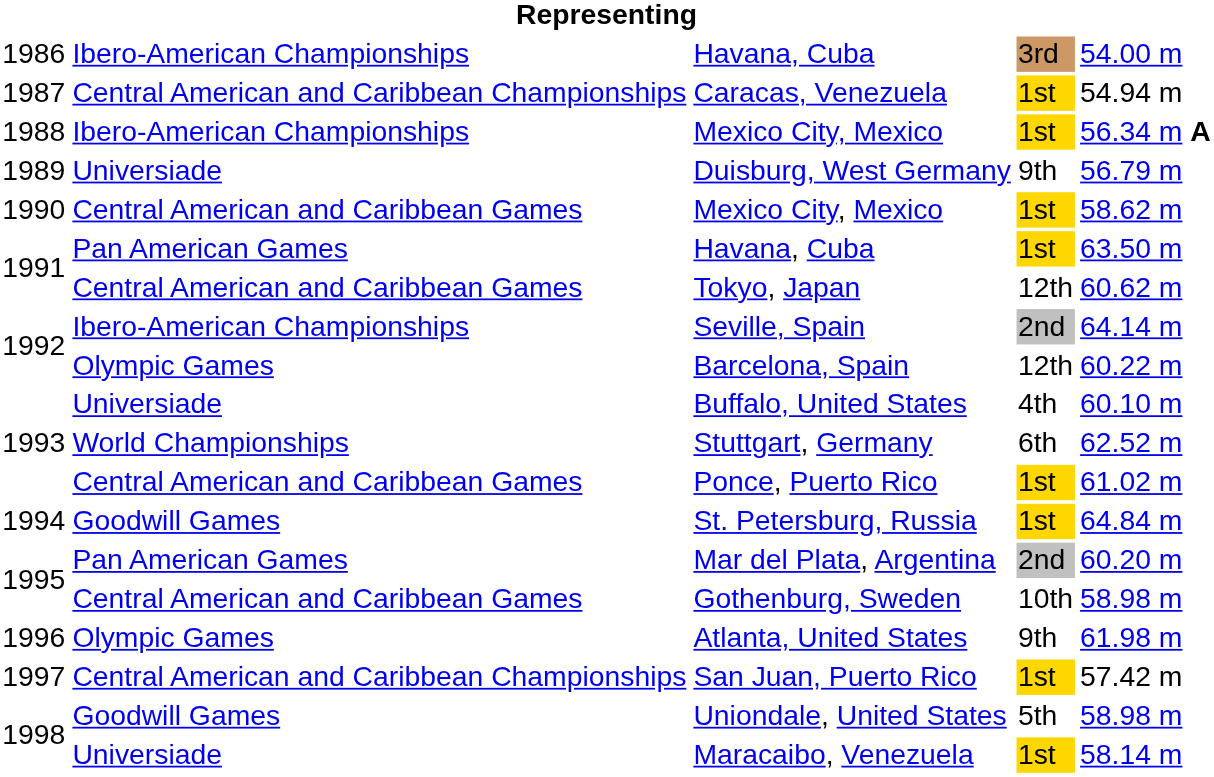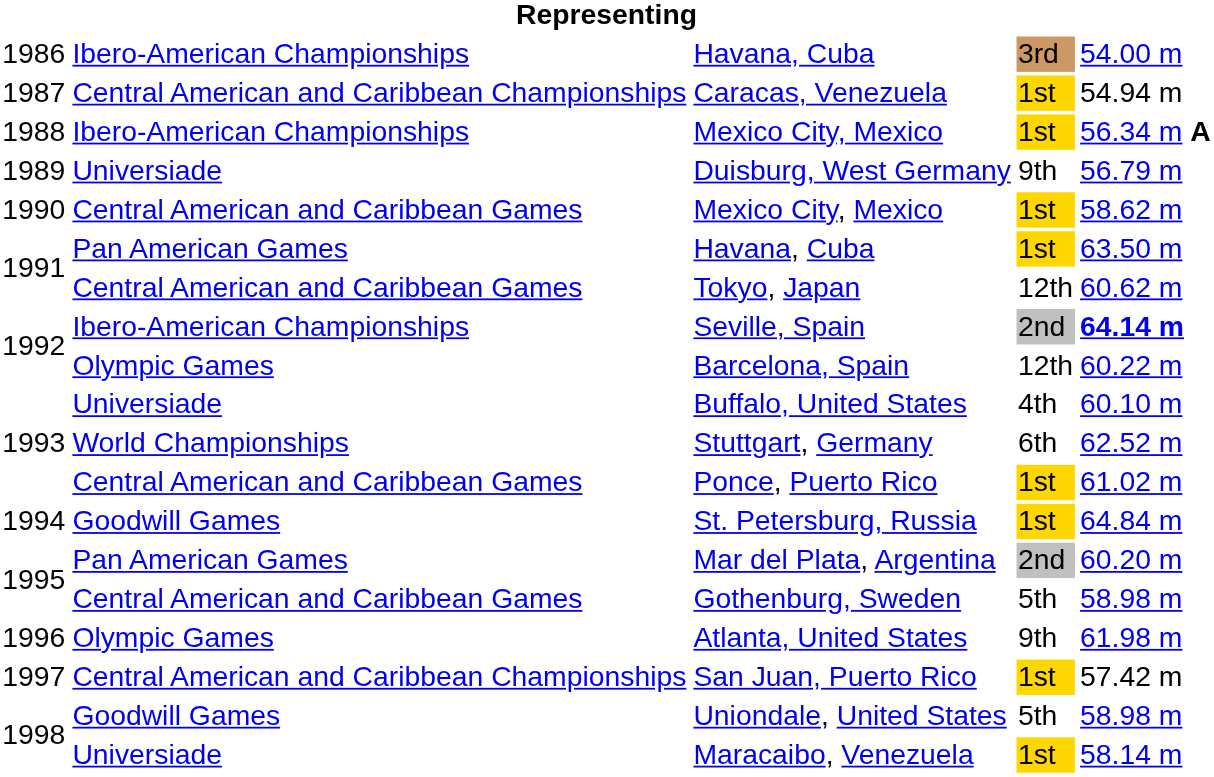 <table>
 <tr>
 <th colspan="5">Representing </th>
 </tr>
 <tr>
 <td>1986</td>
 <td><a href='#'>Ibero-American Championships</a></td>
 <td><a href='#'>Havana, Cuba</a></td>
 <td bgcolor="cc9966">3rd</td>
 <td><a href='#'>54.00 m</a></td>
 </tr>
 <tr>
 <td>1987</td>
 <td><a href='#'>Central American and Caribbean Championships</a></td>
 <td><a href='#'>Caracas, Venezuela</a></td>
 <td bgcolor="gold">1st</td>
 <td>54.94 m</td>
 </tr>
 <tr>
 <td>1988</td>
 <td><a href='#'>Ibero-American Championships</a></td>
 <td><a href='#'>Mexico City, Mexico</a></td>
 <td bgcolor="gold">1st</td>
 <td><a href='#'>56.34 m</a> <strong>A</strong></td>
 </tr>
 <tr>
 <td>1989</td>
 <td><a href='#'>Universiade</a></td>
 <td><a href='#'>Duisburg, West Germany</a></td>
 <td>9th</td>
 <td><a href='#'>56.79 m</a></td>
 </tr>
 <tr>
 <td>1990</td>
 <td><a href='#'>Central American and Caribbean Games</a></td>
 <td><a href='#'>Mexico City</a>, <a href='#'>Mexico</a></td>
 <td bgcolor="gold">1st</td>
 <td><a href='#'>58.62 m</a></td>
 </tr>
 <tr>
 <td rowspan=2>1991</td>
 <td><a href='#'>Pan American Games</a></td>
 <td><a href='#'>Havana</a>, <a href='#'>Cuba</a></td>
 <td bgcolor="gold">1st</td>
 <td><a href='#'>63.50 m</a></td>
 </tr>
 <tr>
 <td><a href='#'>Central American and Caribbean Games</a></td>
 <td><a href='#'>Tokyo</a>, <a href='#'>Japan</a></td>
 <td>12th</td>
 <td><a href='#'>60.62 m</a></td>
 </tr>
 <tr>
 <td rowspan=2>1992</td>
 <td><a href='#'>Ibero-American Championships</a></td>
 <td><a href='#'>Seville, Spain</a></td>
 <td bgcolor=silver>2nd</td>
-<td><a href='#'>64.14 m</a></td>
+<td><strong><a href='#'>64.14 m</a></strong></td>
 </tr>
 <tr>
 <td><a href='#'>Olympic Games</a></td>
 <td><a href='#'>Barcelona, Spain</a></td>
 <td>12th</td>
 <td><a href='#'>60.22 m</a></td>
 </tr>
 <tr>
 <td rowspan=3>1993</td>
 <td><a href='#'>Universiade</a></td>
 <td><a href='#'>Buffalo, United States</a></td>
 <td>4th</td>
 <td><a href='#'>60.10 m</a></td>
 </tr>
 <tr>
 <td><a href='#'>World Championships</a></td>
 <td><a href='#'>Stuttgart</a>, <a href='#'>Germany</a></td>
 <td>6th</td>
 <td><a href='#'>62.52 m</a></td>
 </tr>
 <tr>
 <td><a href='#'>Central American and Caribbean Games</a></td>
 <td><a href='#'>Ponce</a>, <a href='#'>Puerto Rico</a></td>
 <td bgcolor="gold">1st</td>
 <td><a href='#'>61.02 m</a></td>
 </tr>
 <tr>
 <td>1994</td>
 <td><a href='#'>Goodwill Games</a></td>
 <td><a href='#'>St. Petersburg, Russia</a></td>
 <td bgcolor=gold>1st</td>
 <td><a href='#'>64.84 m</a></td>
 </tr>
 <tr>
 <td rowspan=2>1995</td>
 <td><a href='#'>Pan American Games</a></td>
 <td><a href='#'>Mar del Plata</a>, <a href='#'>Argentina</a></td>
 <td bgcolor="silver">2nd</td>
 <td><a href='#'>60.20 m</a></td>
 </tr>
 <tr>
 <td><a href='#'>Central American and Caribbean Games</a></td>
 <td><a href='#'>Gothenburg, Sweden</a></td>
-<td>10th</td>
+<td>5th</td>
 <td><a href='#'>58.98 m</a></td>
 </tr>
 <tr>
 <td>1996</td>
 <td><a href='#'>Olympic Games</a></td>
 <td><a href='#'>Atlanta, United States</a></td>
 <td>9th</td>
 <td><a href='#'>61.98 m</a></td>
 </tr>
 <tr>
 <td>1997</td>
 <td><a href='#'>Central American and Caribbean Championships</a></td>
 <td><a href='#'>San Juan, Puerto Rico</a></td>
 <td bgcolor="gold">1st</td>
 <td>57.42 m</td>
 </tr>
 <tr>
 <td rowspan=2>1998</td>
 <td><a href='#'>Goodwill Games</a></td>
 <td><a href='#'>Uniondale</a>, <a href='#'>United States</a></td>
 <td>5th</td>
 <td><a href='#'>58.98 m</a></td>
 </tr>
 <tr>
 <td><a href='#'>Universiade</a></td>
 <td><a href='#'>Maracaibo</a>, <a href='#'>Venezuela</a></td>
 <td bgcolor="gold">1st</td>
 <td><a href='#'>58.14 m</a></td>
 </tr>
 </table>
